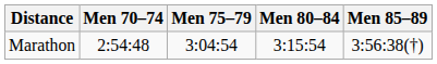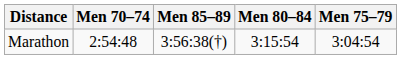 <table class="wikitable">
 <tr>
 <th>Distance</th>
 <th>Men 70–74</th>
+<th>Men 85–89</th>
+<th>Men 80–84</th>
 <th>Men 75–79</th>
-<th>Men 80–84</th>
-<th>Men 85–89</th>
 </tr>
 <tr align=center>
 <td>Marathon</td>
 <td>2:54:48</td>
+<td>3:56:38(†)</td>
+<td>3:15:54</td>
 <td>3:04:54</td>
-<td>3:15:54</td>
-<td>3:56:38(†)</td>
 </tr>
 </table>
